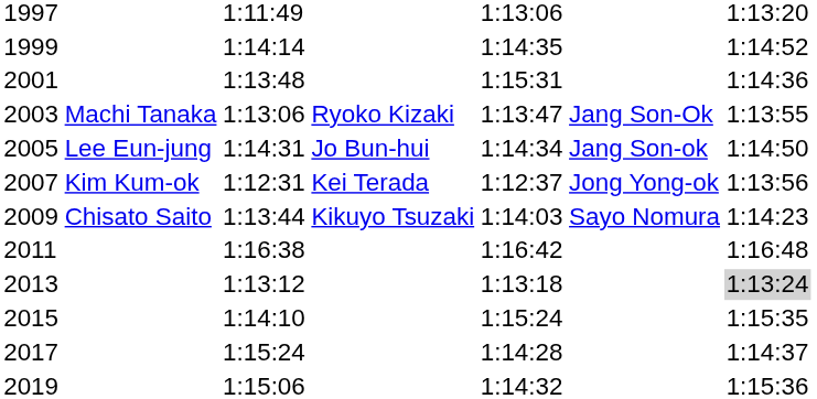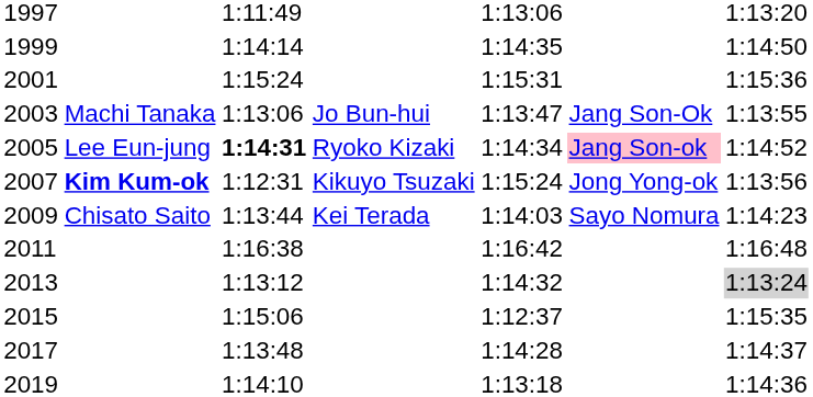 <table>
 <tr>
 <td>1997</td>
 <td></td>
 <td>1:11:49</td>
 <td></td>
 <td>1:13:06</td>
 <td></td>
 <td>1:13:20</td>
 </tr>
 <tr>
 <td>1999</td>
 <td></td>
 <td>1:14:14</td>
 <td></td>
 <td>1:14:35</td>
 <td></td>
-<td>1:14:52</td>
+<td>1:14:50</td>
 </tr>
 <tr>
 <td>2001</td>
 <td></td>
-<td>1:13:48</td>
+<td>1:15:24</td>
 <td></td>
 <td>1:15:31</td>
 <td></td>
-<td>1:14:36</td>
+<td>1:15:36</td>
 </tr>
 <tr>
 <td>2003</td>
 <td><a href='#'>Machi Tanaka</a><br> </td>
 <td>1:13:06</td>
-<td><a href='#'>Ryoko Kizaki</a><br> </td>
+<td><a href='#'>Jo Bun-hui</a><br> </td>
 <td>1:13:47</td>
 <td><a href='#'>Jang Son-Ok</a><br> </td>
 <td>1:13:55</td>
 </tr>
 <tr>
 <td>2005</td>
 <td><a href='#'>Lee Eun-jung</a><br> </td>
-<td>1:14:31</td>
-<td><a href='#'>Jo Bun-hui</a><br> </td>
+<td><strong>1:14:31</strong></td>
+<td><a href='#'>Ryoko Kizaki</a><br> </td>
 <td>1:14:34</td>
-<td><a href='#'>Jang Son-ok</a><br> </td>
-<td>1:14:50</td>
+<td style="background: pink;"><a href='#'>Jang Son-ok</a><br> </td>
+<td>1:14:52</td>
 </tr>
 <tr>
 <td>2007</td>
-<td><a href='#'>Kim Kum-ok</a><br> </td>
+<td><strong><a href='#'>Kim Kum-ok</a><br> </strong></td>
 <td>1:12:31</td>
-<td><a href='#'>Kei Terada</a><br> </td>
-<td>1:12:37</td>
+<td><a href='#'>Kikuyo Tsuzaki</a> <br> </td>
+<td>1:15:24</td>
 <td><a href='#'>Jong Yong-ok</a><br> </td>
 <td>1:13:56</td>
 </tr>
 <tr>
 <td>2009</td>
 <td><a href='#'>Chisato Saito</a> <br> </td>
 <td>1:13:44</td>
-<td><a href='#'>Kikuyo Tsuzaki</a> <br> </td>
+<td><a href='#'>Kei Terada</a><br> </td>
 <td>1:14:03</td>
 <td><a href='#'>Sayo Nomura</a> <br> </td>
 <td>1:14:23</td>
 </tr>
 <tr>
 <td>2011</td>
 <td></td>
 <td>1:16:38</td>
 <td></td>
 <td>1:16:42</td>
 <td></td>
 <td>1:16:48</td>
 </tr>
 <tr>
 <td>2013</td>
 <td></td>
 <td>1:13:12</td>
 <td></td>
-<td>1:13:18</td>
+<td>1:14:32</td>
 <td></td>
 <td style="background: lightgrey;">1:13:24</td>
 </tr>
 <tr>
 <td>2015</td>
 <td></td>
-<td>1:14:10</td>
+<td>1:15:06</td>
 <td></td>
-<td>1:15:24</td>
+<td>1:12:37</td>
 <td></td>
 <td>1:15:35</td>
 </tr>
 <tr>
 <td>2017</td>
 <td></td>
-<td>1:15:24</td>
+<td>1:13:48</td>
 <td></td>
 <td>1:14:28</td>
 <td></td>
 <td>1:14:37</td>
 </tr>
 <tr>
 <td>2019</td>
 <td></td>
-<td>1:15:06</td>
+<td>1:14:10</td>
 <td></td>
-<td>1:14:32</td>
+<td>1:13:18</td>
 <td></td>
-<td>1:15:36</td>
+<td>1:14:36</td>
 </tr>
 </table>
